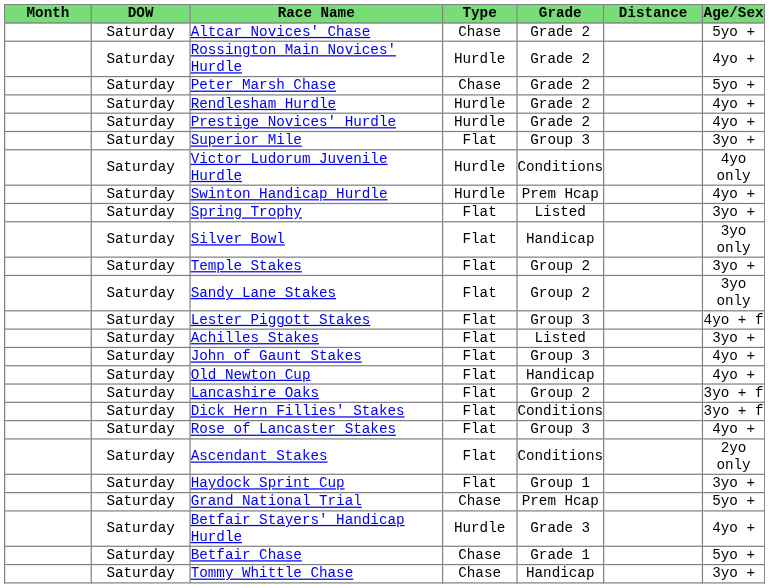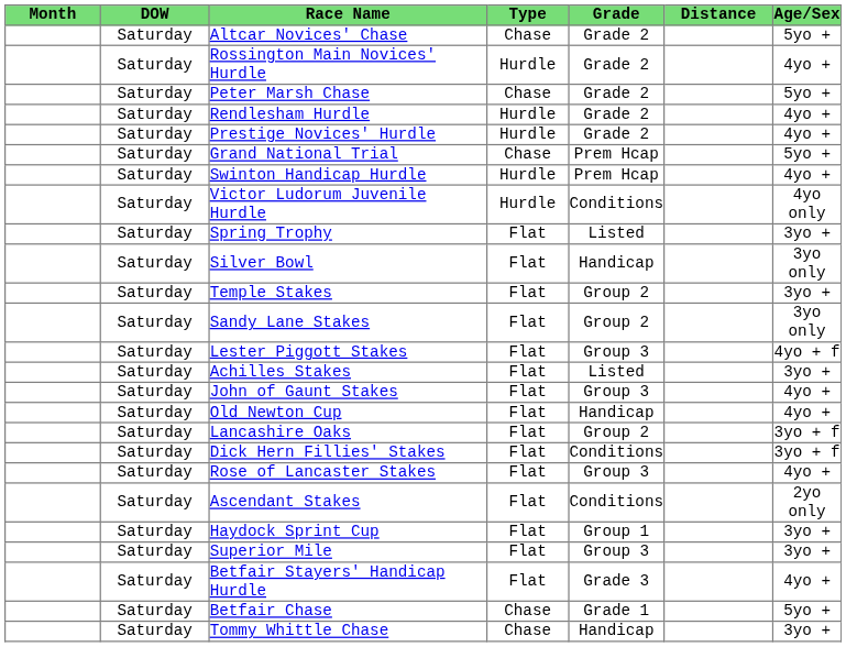 <table class = "sortable" | border="1" cellpadding="0" style="border-collapse: collapse; font-size:90%">
 <tr bgcolor="#77dd77" align="center">
 <th style="width:70px">Month</th>
 <th style="width:80px">DOW</th>
 <th>Race Name</th>
 <th style="width:60px">Type</th>
 <th style="width:70px"><strong>Grade</strong></th>
 <th style="width:80px">Distance</th>
 <th style="width:50px">Age/Sex</th>
 </tr>
 <tr>
 <td style="text-align:center"></td>
 <td style="text-align:center">Saturday</td>
 <td><a href='#'>Altcar Novices' Chase</a></td>
 <td style="text-align:center">Chase</td>
 <td style="text-align:center">Grade 2</td>
 <td style="text-align:center"></td>
 <td style="text-align:center">5yo +</td>
 </tr>
 <tr>
 <td style="text-align:center"></td>
 <td style="text-align:center">Saturday</td>
 <td><a href='#'>Rossington Main Novices' Hurdle</a></td>
 <td style="text-align:center">Hurdle</td>
 <td style="text-align:center">Grade 2</td>
 <td style="text-align:center"></td>
 <td style="text-align:center">4yo +</td>
 </tr>
 <tr>
 <td style="text-align:center"></td>
 <td style="text-align:center">Saturday</td>
 <td><a href='#'>Peter Marsh Chase</a></td>
 <td style="text-align:center">Chase</td>
 <td style="text-align:center">Grade 2</td>
 <td style="text-align:center"></td>
 <td style="text-align:center">5yo +</td>
 </tr>
 <tr>
 <td style="text-align:center"></td>
 <td style="text-align:center">Saturday</td>
 <td><a href='#'>Rendlesham Hurdle</a></td>
 <td style="text-align:center">Hurdle</td>
 <td style="text-align:center">Grade 2</td>
 <td style="text-align:center"></td>
 <td style="text-align:center">4yo +</td>
 </tr>
 <tr>
 <td style="text-align:center"></td>
 <td style="text-align:center">Saturday</td>
 <td><a href='#'>Prestige Novices' Hurdle</a></td>
 <td style="text-align:center">Hurdle</td>
 <td style="text-align:center">Grade 2</td>
 <td style="text-align:center"></td>
 <td style="text-align:center">4yo +</td>
 </tr>
 <tr>
 <td style="text-align:center"></td>
 <td style="text-align:center">Saturday</td>
-<td><a href='#'>Superior Mile</a></td>
-<td style="text-align:center">Flat</td>
-<td style="text-align:center">Group 3</td>
+<td><a href='#'>Grand National Trial</a></td>
+<td style="text-align:center">Chase</td>
+<td style="text-align:center">Prem Hcap</td>
 <td style="text-align:center"></td>
-<td style="text-align:center">3yo +</td>
+<td style="text-align:center">5yo +</td>
+</tr>
+<tr>
+<td style="text-align:center"></td>
+<td style="text-align:center">Saturday</td>
+<td><a href='#'>Swinton Handicap Hurdle</a></td>
+<td style="text-align:center">Hurdle</td>
+<td style="text-align:center">Prem Hcap</td>
+<td style="text-align:center"></td>
+<td style="text-align:center">4yo +</td>
 </tr>
 <tr>
 <td style="text-align:center"></td>
 <td style="text-align:center">Saturday</td>
 <td><a href='#'>Victor Ludorum Juvenile Hurdle</a></td>
 <td style="text-align:center">Hurdle</td>
 <td style="text-align:center">Conditions</td>
 <td style="text-align:center"></td>
 <td style="text-align:center">4yo only</td>
-</tr>
-<tr>
-<td style="text-align:center"></td>
-<td style="text-align:center">Saturday</td>
-<td><a href='#'>Swinton Handicap Hurdle</a></td>
-<td style="text-align:center">Hurdle</td>
-<td style="text-align:center">Prem Hcap</td>
-<td style="text-align:center"></td>
-<td style="text-align:center">4yo +</td>
 </tr>
 <tr>
 <td style="text-align:center"></td>
 <td style="text-align:center">Saturday</td>
 <td><a href='#'>Spring Trophy</a></td>
 <td style="text-align:center">Flat</td>
 <td style="text-align:center">Listed</td>
 <td style="text-align:center"></td>
 <td style="text-align:center">3yo +</td>
 </tr>
 <tr>
 <td style="text-align:center"></td>
 <td style="text-align:center">Saturday</td>
 <td><a href='#'>Silver Bowl</a></td>
 <td style="text-align:center">Flat</td>
 <td style="text-align:center">Handicap</td>
 <td style="text-align:center"></td>
 <td style="text-align:center">3yo only</td>
 </tr>
 <tr>
 <td style="text-align:center"></td>
 <td style="text-align:center">Saturday</td>
 <td><a href='#'>Temple Stakes</a></td>
 <td style="text-align:center">Flat</td>
 <td style="text-align:center">Group 2</td>
 <td style="text-align:center"></td>
 <td style="text-align:center">3yo +</td>
 </tr>
 <tr>
 <td style="text-align:center"></td>
 <td style="text-align:center">Saturday</td>
 <td><a href='#'>Sandy Lane Stakes</a></td>
 <td style="text-align:center">Flat</td>
 <td style="text-align:center">Group 2</td>
 <td style="text-align:center"></td>
 <td style="text-align:center">3yo only</td>
 </tr>
 <tr>
 <td style="text-align:center"></td>
 <td style="text-align:center">Saturday</td>
 <td><a href='#'>Lester Piggott Stakes</a></td>
 <td style="text-align:center">Flat</td>
 <td style="text-align:center">Group 3</td>
 <td style="text-align:center"></td>
 <td style="text-align:center">4yo + f</td>
 </tr>
 <tr>
 <td style="text-align:center"></td>
 <td style="text-align:center">Saturday</td>
 <td><a href='#'>Achilles Stakes</a></td>
 <td style="text-align:center">Flat</td>
 <td style="text-align:center">Listed</td>
 <td style="text-align:center"></td>
 <td style="text-align:center">3yo +</td>
 </tr>
 <tr>
 <td style="text-align:center"></td>
 <td style="text-align:center">Saturday</td>
 <td><a href='#'>John of Gaunt Stakes</a></td>
 <td style="text-align:center">Flat</td>
 <td style="text-align:center">Group 3</td>
 <td style="text-align:center"></td>
 <td style="text-align:center">4yo +</td>
 </tr>
 <tr>
 <td style="text-align:center"></td>
 <td style="text-align:center">Saturday</td>
 <td><a href='#'>Old Newton Cup</a></td>
 <td style="text-align:center">Flat</td>
 <td style="text-align:center">Handicap</td>
 <td style="text-align:center"></td>
 <td style="text-align:center">4yo +</td>
 </tr>
 <tr>
 <td style="text-align:center"></td>
 <td style="text-align:center">Saturday</td>
 <td><a href='#'>Lancashire Oaks</a></td>
 <td style="text-align:center">Flat</td>
 <td style="text-align:center">Group 2</td>
 <td style="text-align:center"></td>
 <td style="text-align:center">3yo + f</td>
 </tr>
 <tr>
 <td style="text-align:center"></td>
 <td style="text-align:center">Saturday</td>
 <td><a href='#'>Dick Hern Fillies' Stakes</a></td>
 <td style="text-align:center">Flat</td>
 <td style="text-align:center">Conditions</td>
 <td style="text-align:center"></td>
 <td style="text-align:center">3yo + f</td>
 </tr>
 <tr>
 <td style="text-align:center"></td>
 <td style="text-align:center">Saturday</td>
 <td><a href='#'>Rose of Lancaster Stakes</a></td>
 <td style="text-align:center">Flat</td>
 <td style="text-align:center">Group 3</td>
 <td style="text-align:center"></td>
 <td style="text-align:center">4yo +</td>
 </tr>
 <tr>
 <td style="text-align:center"></td>
 <td style="text-align:center">Saturday</td>
 <td><a href='#'>Ascendant Stakes</a></td>
 <td style="text-align:center">Flat</td>
 <td style="text-align:center">Conditions</td>
 <td style="text-align:center"></td>
 <td style="text-align:center">2yo only</td>
 </tr>
 <tr>
 <td style="text-align:center"></td>
 <td style="text-align:center">Saturday</td>
 <td><a href='#'>Haydock Sprint Cup</a></td>
 <td style="text-align:center">Flat</td>
 <td style="text-align:center">Group 1</td>
 <td style="text-align:center"></td>
 <td style="text-align:center">3yo +</td>
 </tr>
 <tr>
 <td style="text-align:center"></td>
 <td style="text-align:center">Saturday</td>
-<td><a href='#'>Grand National Trial</a></td>
-<td style="text-align:center">Chase</td>
-<td style="text-align:center">Prem Hcap</td>
+<td><a href='#'>Superior Mile</a></td>
+<td style="text-align:center">Flat</td>
+<td style="text-align:center">Group 3</td>
 <td style="text-align:center"></td>
-<td style="text-align:center">5yo +</td>
+<td style="text-align:center">3yo +</td>
 </tr>
 <tr>
 <td style="text-align:center"></td>
 <td style="text-align:center">Saturday</td>
 <td><a href='#'>Betfair Stayers' Handicap Hurdle</a></td>
-<td style="text-align:center">Hurdle</td>
+<td style="text-align:center">Flat</td>
 <td style="text-align:center">Grade 3</td>
 <td style="text-align:center"></td>
 <td style="text-align:center">4yo +</td>
 </tr>
 <tr>
 <td style="text-align:center"></td>
 <td style="text-align:center">Saturday</td>
 <td><a href='#'>Betfair Chase</a></td>
 <td style="text-align:center">Chase</td>
 <td style="text-align:center">Grade 1</td>
 <td style="text-align:center"></td>
 <td style="text-align:center">5yo +</td>
 </tr>
 <tr>
 <td style="text-align:center"></td>
 <td style="text-align:center">Saturday</td>
 <td><a href='#'>Tommy Whittle Chase</a></td>
 <td style="text-align:center">Chase</td>
 <td style="text-align:center">Handicap</td>
 <td style="text-align:center"></td>
 <td style="text-align:center">3yo +</td>
 </tr>
 </table>
